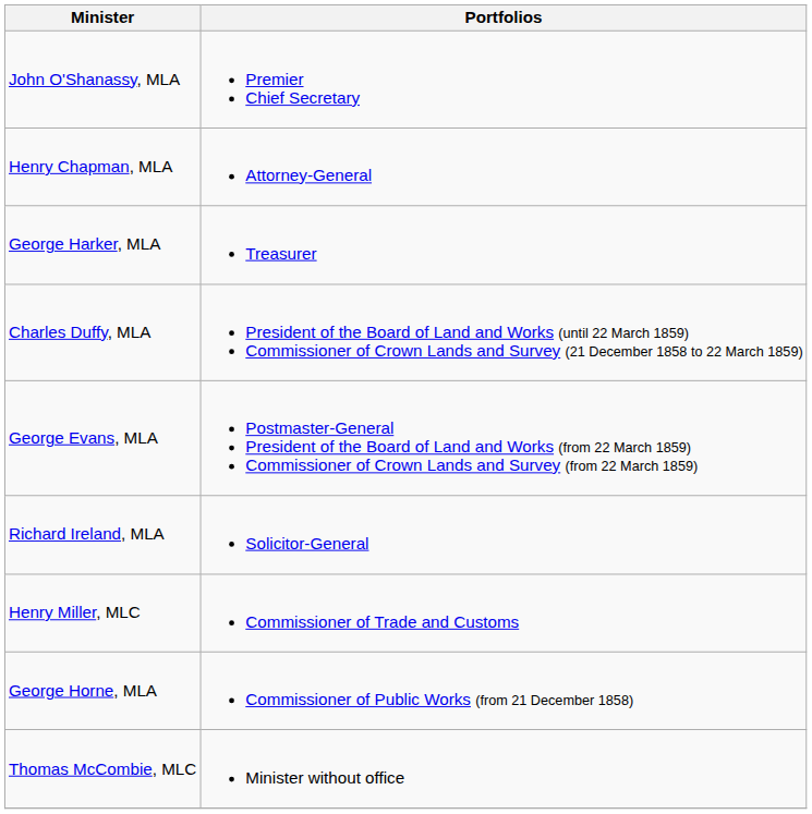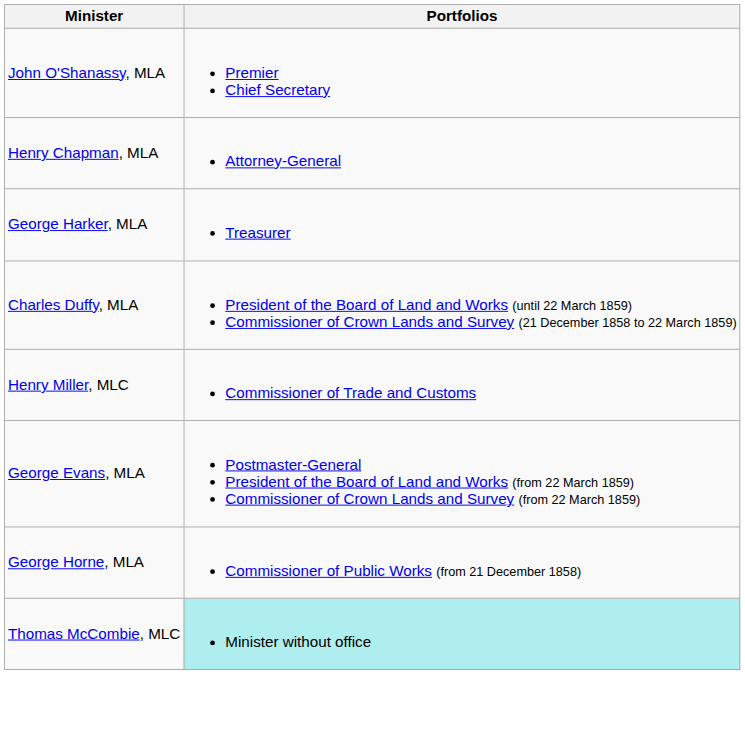 <table class="wikitable">
 <tr>
 <th>Minister</th>
 <th>Portfolios</th>
 </tr>
 <tr>
 <td><a href='#'>John O'Shanassy</a>, MLA</td>
 <td><br><ul><li><a href='#'>Premier</a></li><li><a href='#'>Chief Secretary</a></li></ul></td>
 </tr>
 <tr>
 <td><a href='#'>Henry Chapman</a>, MLA</td>
 <td><br><ul><li><a href='#'>Attorney-General</a></li></ul></td>
 </tr>
 <tr>
 <td><a href='#'>George Harker</a>, MLA</td>
 <td><br><ul><li><a href='#'>Treasurer</a></li></ul></td>
 </tr>
 <tr>
 <td><a href='#'>Charles Duffy</a>, MLA</td>
 <td><br><ul><li><a href='#'>President of the Board of Land and Works</a> <small>(until 22 March 1859)</small></li><li><a href='#'>Commissioner of Crown Lands and Survey</a> <small>(21 December 1858 to 22 March 1859)</small></li></ul></td>
 </tr>
 <tr>
+<td><a href='#'>Henry Miller</a>, MLC</td>
+<td><br><ul><li><a href='#'>Commissioner of Trade and Customs</a></li></ul></td>
+</tr>
+<tr>
 <td><a href='#'>George Evans</a>, MLA</td>
 <td><br><ul><li><a href='#'>Postmaster-General</a></li><li><a href='#'>President of the Board of Land and Works</a> <small>(from 22 March 1859)</small></li><li><a href='#'>Commissioner of Crown Lands and Survey</a> <small>(from 22 March 1859)</small></li></ul></td>
-</tr>
-<tr>
-<td><a href='#'>Richard Ireland</a>, MLA</td>
-<td><br><ul><li><a href='#'>Solicitor-General</a></li></ul></td>
-</tr>
-<tr>
-<td><a href='#'>Henry Miller</a>, MLC</td>
-<td><br><ul><li><a href='#'>Commissioner of Trade and Customs</a></li></ul></td>
 </tr>
 <tr>
 <td><a href='#'>George Horne</a>, MLA</td>
 <td><br><ul><li><a href='#'>Commissioner of Public Works</a> <small>(from 21 December 1858)</small></li></ul></td>
 </tr>
 <tr>
 <td><a href='#'>Thomas McCombie</a>, MLC</td>
-<td><br><ul><li>Minister without office</li></ul></td>
+<td style="background: paleturquoise;"><br><ul><li>Minister without office</li></ul></td>
 </tr>
 <tr>
 </tr>
 </table>
